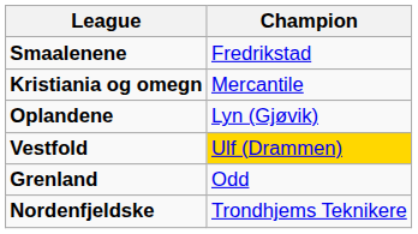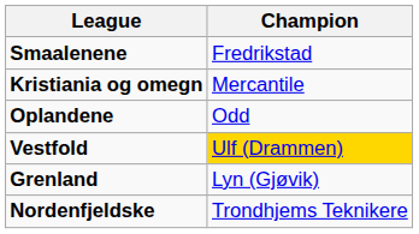 <table class="wikitable">
 <tr>
 <th>League</th>
 <th>Champion</th>
 </tr>
 <tr>
 <td><strong>Smaalenene</strong></td>
 <td><a href='#'>Fredrikstad</a></td>
 </tr>
 <tr>
 <td><strong>Kristiania og omegn</strong></td>
 <td><a href='#'>Mercantile</a></td>
 </tr>
 <tr>
 <td><strong>Oplandene</strong></td>
-<td><a href='#'>Lyn (Gjøvik)</a></td>
+<td><a href='#'>Odd</a></td>
 </tr>
 <tr>
 <td><strong>Vestfold</strong></td>
 <td style="background: gold;"><a href='#'>Ulf (Drammen)</a></td>
 </tr>
 <tr>
 <td><strong>Grenland</strong></td>
-<td><a href='#'>Odd</a></td>
+<td><a href='#'>Lyn (Gjøvik)</a></td>
 </tr>
 <tr>
 <td><strong>Nordenfjeldske</strong></td>
 <td><a href='#'>Trondhjems Teknikere</a></td>
 </tr>
 </table>
